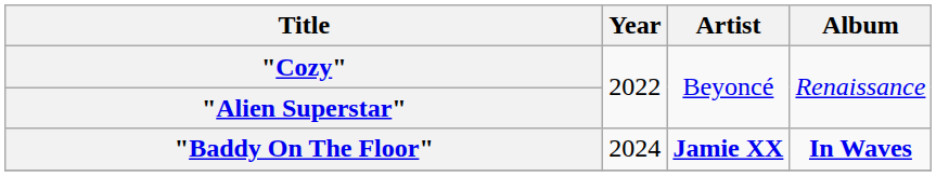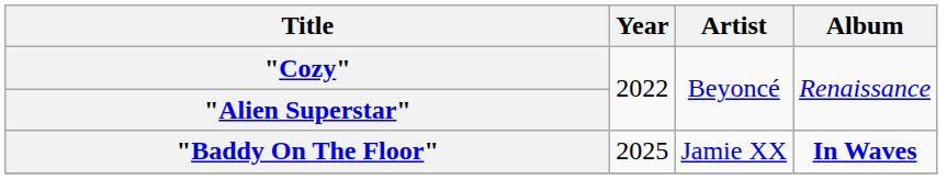 <table class="wikitable plainrowheaders" style="text-align:center;">
 <tr>
 <th scope="col" style="width:22.5em;">Title</th>
 <th scope="col">Year</th>
 <th scope="col">Artist</th>
 <th scope="col">Album</th>
 </tr>
 <tr>
 <th scope="row">"<a href='#'>Cozy</a>"</th>
 <td rowspan="2">2022</td>
 <td rowspan="2"><a href='#'>Beyoncé</a></td>
 <td rowspan="2"><em><a href='#'>Renaissance</a></em></td>
 </tr>
 <tr>
 <th scope="row">"<a href='#'>Alien Superstar</a>"</th>
 </tr>
 <tr>
 <th scope="row">"<a href='#'>Baddy On The Floor</a>"</th>
-<td>2024</td>
-<td><strong><a href='#'>Jamie XX</a></strong></td>
+<td>2025</td>
+<td><a href='#'>Jamie XX</a></td>
 <td><strong><a href='#'>In Waves</a></strong></td>
 </tr>
 <tr>
 </tr>
 </table>
